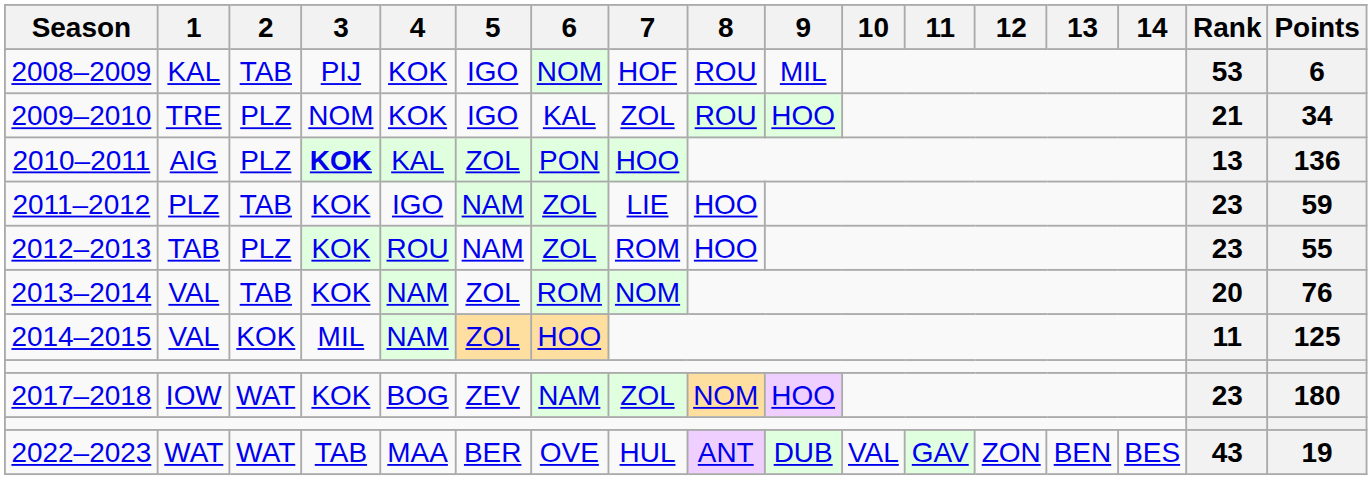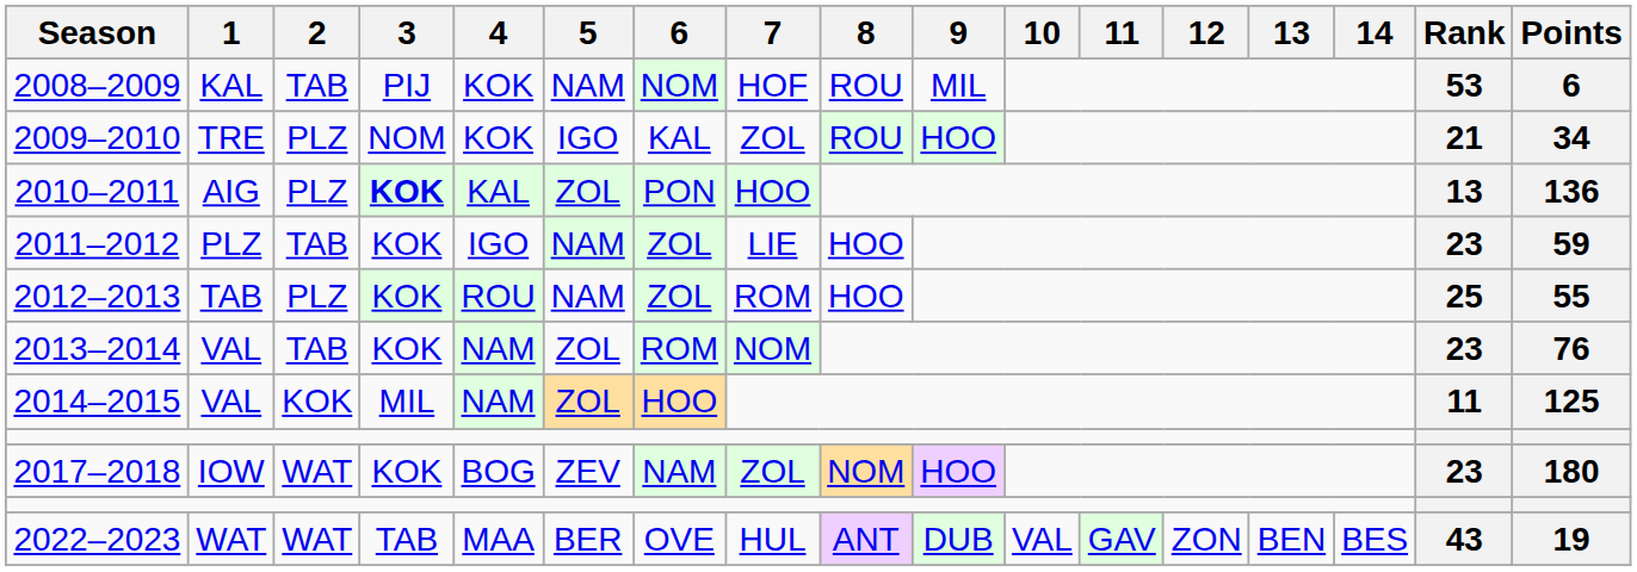 <table class="wikitable" style="text-align:center; font-size:95%">
 <tr>
 <th>Season</th>
 <th>1</th>
 <th>2</th>
 <th>3</th>
 <th>4</th>
 <th>5</th>
 <th>6</th>
 <th>7</th>
 <th>8</th>
 <th>9</th>
 <th>10</th>
 <th>11</th>
 <th>12</th>
 <th>13</th>
 <th>14</th>
 <th>Rank</th>
 <th>Points</th>
 </tr>
 <tr>
 <td><a href='#'>2008–2009</a></td>
 <td><a href='#'>KAL</a><br></td>
 <td><a href='#'>TAB</a><br></td>
 <td><a href='#'>PIJ</a><br></td>
 <td><a href='#'>KOK</a><br></td>
-<td><a href='#'>IGO</a><br></td>
+<td><a href='#'>NAM</a><br></td>
 <td bgcolor="#dfffdf"><a href='#'>NOM</a><br></td>
 <td><a href='#'>HOF</a><br></td>
 <td><a href='#'>ROU</a><br></td>
 <td><a href='#'>MIL</a><br></td>
 <td colspan=5></td>
 <th>53</th>
 <th>6</th>
 </tr>
 <tr>
 <td><a href='#'>2009–2010</a></td>
 <td><a href='#'>TRE</a><br></td>
 <td><a href='#'>PLZ</a><br></td>
 <td><a href='#'>NOM</a><br></td>
 <td><a href='#'>KOK</a><br></td>
 <td><a href='#'>IGO</a><br></td>
 <td><a href='#'>KAL</a><br></td>
 <td><a href='#'>ZOL</a><br></td>
 <td bgcolor="#dfffdf"><a href='#'>ROU</a><br></td>
 <td bgcolor="#dfffdf"><a href='#'>HOO</a><br></td>
 <td colspan=5></td>
 <th>21</th>
 <th>34</th>
 </tr>
 <tr>
 <td><a href='#'>2010–2011</a></td>
 <td><a href='#'>AIG</a><br></td>
 <td><a href='#'>PLZ</a><br></td>
 <td bgcolor="#dfffdf"><strong><a href='#'>KOK</a><br></strong></td>
 <td bgcolor="#dfffdf"><a href='#'>KAL</a><br></td>
 <td bgcolor="#dfffdf"><a href='#'>ZOL</a><br></td>
 <td bgcolor="#dfffdf"><a href='#'>PON</a><br></td>
 <td bgcolor="#dfffdf"><a href='#'>HOO</a><br></td>
 <td colspan=7></td>
 <th>13</th>
 <th>136</th>
 </tr>
 <tr>
 <td><a href='#'>2011–2012</a></td>
 <td><a href='#'>PLZ</a><br></td>
 <td><a href='#'>TAB</a><br></td>
 <td><a href='#'>KOK</a><br></td>
 <td><a href='#'>IGO</a><br></td>
 <td bgcolor="#dfffdf"><a href='#'>NAM</a><br></td>
 <td bgcolor="#dfffdf"><a href='#'>ZOL</a><br></td>
 <td><a href='#'>LIE</a><br></td>
 <td><a href='#'>HOO</a><br></td>
 <td colspan=6></td>
 <th>23</th>
 <th>59</th>
 </tr>
 <tr>
 <td><a href='#'>2012–2013</a></td>
 <td><a href='#'>TAB</a><br></td>
 <td><a href='#'>PLZ</a><br></td>
 <td bgcolor="#dfffdf"><a href='#'>KOK</a><br></td>
 <td bgcolor="#dfffdf"><a href='#'>ROU</a><br></td>
 <td><a href='#'>NAM</a><br></td>
 <td bgcolor="#dfffdf"><a href='#'>ZOL</a><br></td>
 <td><a href='#'>ROM</a><br></td>
 <td><a href='#'>HOO</a><br></td>
 <td colspan=6></td>
-<th>23</th>
+<th>25</th>
 <th>55</th>
 </tr>
 <tr>
 <td><a href='#'>2013–2014</a></td>
 <td><a href='#'>VAL</a><br></td>
 <td><a href='#'>TAB</a><br></td>
 <td><a href='#'>KOK</a><br></td>
 <td bgcolor="#dfffdf"><a href='#'>NAM</a><br></td>
 <td><a href='#'>ZOL</a><br></td>
 <td bgcolor="#dfffdf"><a href='#'>ROM</a><br></td>
 <td bgcolor="#dfffdf"><a href='#'>NOM</a><br></td>
 <td colspan=7></td>
-<th>20</th>
+<th>23</th>
 <th>76</th>
 </tr>
 <tr>
 <td><a href='#'>2014–2015</a></td>
 <td><a href='#'>VAL</a><br></td>
 <td><a href='#'>KOK</a><br></td>
 <td><a href='#'>MIL</a><br></td>
 <td bgcolor="#dfffdf"><a href='#'>NAM</a><br></td>
 <td bgcolor="#ffdf9f"><a href='#'>ZOL</a><br></td>
 <td bgcolor="#ffdf9f"><a href='#'>HOO</a><br></td>
 <td colspan=8></td>
 <th>11</th>
 <th>125</th>
 </tr>
 <tr>
 <td colspan=15></td>
 <th></th>
 <th></th>
 </tr>
 <tr>
 <td><a href='#'>2017–2018</a></td>
 <td><a href='#'>IOW</a><br></td>
 <td><a href='#'>WAT</a><br></td>
 <td><a href='#'>KOK</a><br></td>
 <td><a href='#'>BOG</a><br></td>
 <td><a href='#'>ZEV</a><br></td>
 <td bgcolor="#dfffdf"><a href='#'>NAM</a><br></td>
 <td bgcolor="#dfffdf"><a href='#'>ZOL</a><br></td>
 <td bgcolor="#ffdf9f"><a href='#'>NOM</a><br></td>
 <td bgcolor="#efcfff"><a href='#'>HOO</a><br></td>
 <td colspan=5></td>
 <th>23</th>
 <th>180</th>
 </tr>
 <tr>
 <td colspan=15></td>
 <th></th>
 <th></th>
 </tr>
 <tr>
 <td><a href='#'>2022–2023</a></td>
 <td><a href='#'>WAT</a><br></td>
 <td><a href='#'>WAT</a><br></td>
 <td><a href='#'>TAB</a><br></td>
 <td><a href='#'>MAA</a><br></td>
 <td><a href='#'>BER</a><br></td>
 <td><a href='#'>OVE</a><br></td>
 <td><a href='#'>HUL</a><br></td>
 <td bgcolor="#efcfff"><a href='#'>ANT</a><br></td>
 <td bgcolor="#dfffdf"><a href='#'>DUB</a><br></td>
 <td><a href='#'>VAL</a><br></td>
 <td bgcolor="#dfffdf"><a href='#'>GAV</a><br></td>
 <td><a href='#'>ZON</a><br></td>
 <td><a href='#'>BEN</a><br></td>
 <td><a href='#'>BES</a><br></td>
 <th>43</th>
 <th>19</th>
 </tr>
 </table>
